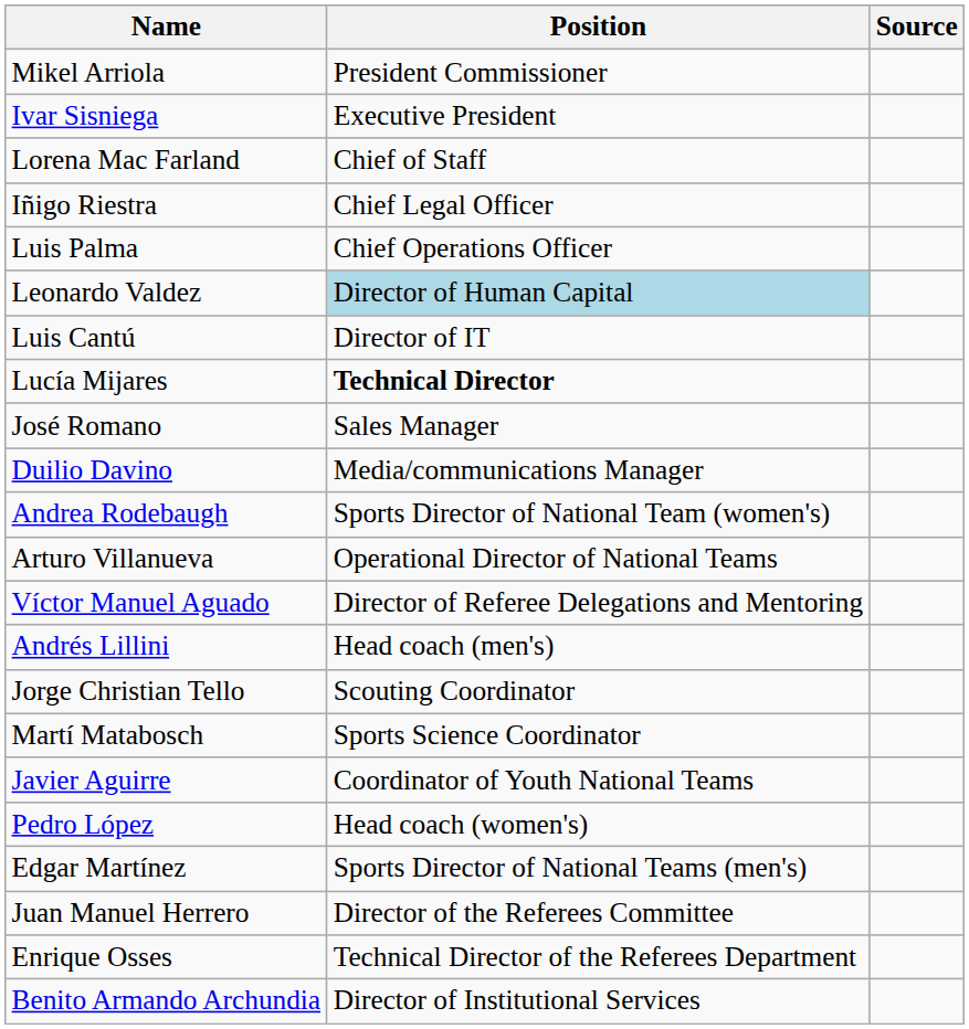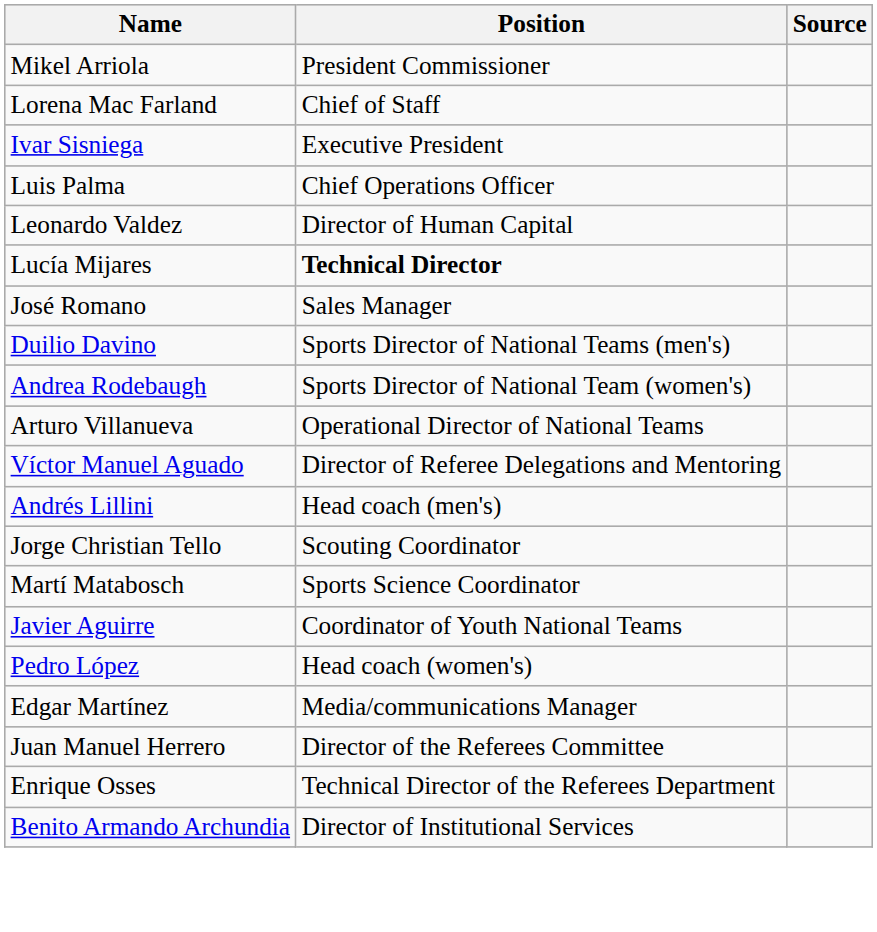 <table class="wikitable">
 <tr>
 <th>Name</th>
 <th>Position</th>
 <th>Source</th>
 </tr>
 <tr>
 <td> Mikel Arriola</td>
 <td>President Commissioner</td>
 <td></td>
 </tr>
 <tr>
-<td> <a href='#'>Ivar Sisniega</a></td>
-<td>Executive President</td>
-<td></td>
-</tr>
-<tr>
 <td> Lorena Mac Farland</td>
 <td>Chief of Staff</td>
 <td></td>
 </tr>
 <tr>
-<td> Iñigo Riestra</td>
-<td>Chief Legal Officer</td>
+<td> <a href='#'>Ivar Sisniega</a></td>
+<td>Executive President</td>
 <td></td>
 </tr>
 <tr>
 <td> Luis Palma</td>
 <td>Chief Operations Officer</td>
 <td></td>
 </tr>
 <tr>
 <td> Leonardo Valdez</td>
-<td style="background: lightblue;">Director of Human Capital</td>
-<td></td>
-</tr>
-<tr>
-<td> Luis Cantú</td>
-<td>Director of IT</td>
+<td>Director of Human Capital</td>
 <td></td>
 </tr>
 <tr>
 <td> Lucía Mijares</td>
 <td><strong>Technical Director</strong></td>
 <td></td>
 </tr>
 <tr>
 <td> José Romano</td>
 <td>Sales Manager</td>
 <td></td>
 </tr>
 <tr>
 <td> <a href='#'>Duilio Davino</a></td>
-<td>Media/communications Manager</td>
+<td>Sports Director of National Teams (men's)</td>
 <td></td>
 </tr>
 <tr>
 <td> <a href='#'>Andrea Rodebaugh</a></td>
 <td>Sports Director of National Team (women's)</td>
 <td></td>
 </tr>
 <tr>
 <td> Arturo Villanueva</td>
 <td>Operational Director of National Teams</td>
 <td></td>
 </tr>
 <tr>
 <td> <a href='#'>Víctor Manuel Aguado</a></td>
 <td>Director of Referee Delegations and Mentoring</td>
 <td></td>
 </tr>
 <tr>
 <td> <a href='#'>Andrés Lillini</a></td>
 <td>Head coach (men's)</td>
 <td></td>
 </tr>
 <tr>
 <td> Jorge Christian Tello</td>
 <td>Scouting Coordinator</td>
 <td></td>
 </tr>
 <tr>
 <td> Martí Matabosch</td>
 <td>Sports Science Coordinator</td>
 <td></td>
 </tr>
 <tr>
 <td> <a href='#'>Javier Aguirre</a></td>
 <td>Coordinator of Youth National Teams</td>
 <td></td>
 </tr>
 <tr>
 <td> <a href='#'>Pedro López</a></td>
 <td>Head coach (women's)</td>
 <td></td>
 </tr>
 <tr>
 <td> Edgar Martínez</td>
-<td>Sports Director of National Teams (men's)</td>
+<td>Media/communications Manager</td>
 <td></td>
 </tr>
 <tr>
 <td> Juan Manuel Herrero</td>
 <td>Director of the Referees Committee</td>
 <td></td>
 </tr>
 <tr>
 <td> Enrique Osses</td>
 <td>Technical Director of the Referees Department</td>
 <td></td>
 </tr>
 <tr>
 <td> <a href='#'>Benito Armando Archundia</a></td>
 <td>Director of Institutional Services</td>
 <td></td>
 </tr>
 </table>
